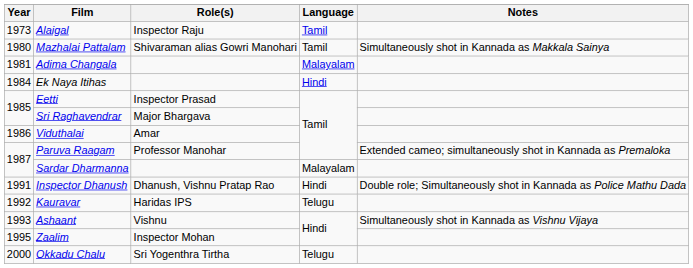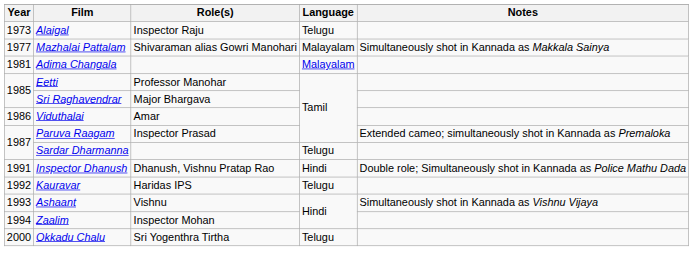 <table class="wikitable sortable plainrowheaders" id="filmography">
 <tr style="background:#ccc; text-align:center;">
 </tr>
 <tr>
 <th scope="col">Year</th>
 <th scope="col">Film</th>
 <th scope="col">Role(s)</th>
 <th scope="col">Language</th>
 <th scope="col" class="unsortable">Notes</th>
 </tr>
 <tr>
 <td>1973</td>
 <td><em><a href='#'>Alaigal</a></em></td>
 <td>Inspector Raju</td>
-<td><a href='#'>Tamil</a></td>
+<td>Telugu</td>
 <td></td>
 </tr>
 <tr>
-<td>1980</td>
+<td>1977</td>
 <td><em><a href='#'>Mazhalai Pattalam</a></em></td>
 <td>Shivaraman alias Gowri Manohari</td>
-<td>Tamil</td>
+<td>Malayalam</td>
 <td>Simultaneously shot in Kannada as <em>Makkala Sainya</em></td>
 </tr>
 <tr>
 <td>1981</td>
 <td><em><a href='#'>Adima Changala</a></em></td>
 <td></td>
 <td><a href='#'>Malayalam</a></td>
 <td></td>
 </tr>
 <tr>
-<td>1984</td>
-<td><em>Ek Naya Itihas</em></td>
-<td></td>
-<td><a href='#'>Hindi</a></td>
-<td></td>
-</tr>
-<tr>
 <td rowspan="2">1985</td>
 <td><em><a href='#'>Eetti</a></em></td>
-<td>Inspector Prasad</td>
+<td>Professor Manohar</td>
 <td rowspan="4">Tamil</td>
 <td></td>
 </tr>
 <tr>
 <td><em><a href='#'>Sri Raghavendrar</a></em></td>
 <td>Major Bhargava</td>
 <td></td>
 </tr>
 <tr>
 <td>1986</td>
 <td><em><a href='#'>Viduthalai</a></em></td>
 <td>Amar</td>
 <td></td>
 </tr>
 <tr>
 <td rowspan="2">1987</td>
 <td><em><a href='#'>Paruva Raagam</a></em></td>
-<td>Professor Manohar</td>
+<td>Inspector Prasad</td>
 <td>Extended cameo; simultaneously shot in Kannada as <em>Premaloka</em></td>
 </tr>
 <tr>
 <td><em><a href='#'>Sardar Dharmanna</a></em></td>
 <td></td>
-<td>Malayalam</td>
+<td>Telugu</td>
 <td></td>
 </tr>
 <tr>
 <td>1991</td>
 <td><em><a href='#'>Inspector Dhanush</a></em></td>
 <td>Dhanush, Vishnu Pratap Rao</td>
 <td>Hindi</td>
 <td>Double role; Simultaneously shot in Kannada as <em>Police Mathu Dada</em></td>
 </tr>
 <tr>
 <td>1992</td>
 <td><em><a href='#'>Kauravar</a></em></td>
 <td>Haridas IPS</td>
 <td>Telugu</td>
 <td></td>
 </tr>
 <tr>
 <td>1993</td>
 <td><em><a href='#'>Ashaant</a></em></td>
 <td>Vishnu</td>
 <td rowspan="2">Hindi</td>
 <td>Simultaneously shot in Kannada as <em>Vishnu Vijaya</em></td>
 </tr>
 <tr>
-<td>1995</td>
+<td>1994</td>
 <td><em><a href='#'>Zaalim</a></em></td>
 <td>Inspector Mohan</td>
 <td></td>
 </tr>
 <tr>
 <td>2000</td>
 <td><em><a href='#'>Okkadu Chalu</a></em></td>
 <td>Sri Yogenthra Tirtha</td>
 <td>Telugu</td>
 <td></td>
 </tr>
 </table>
